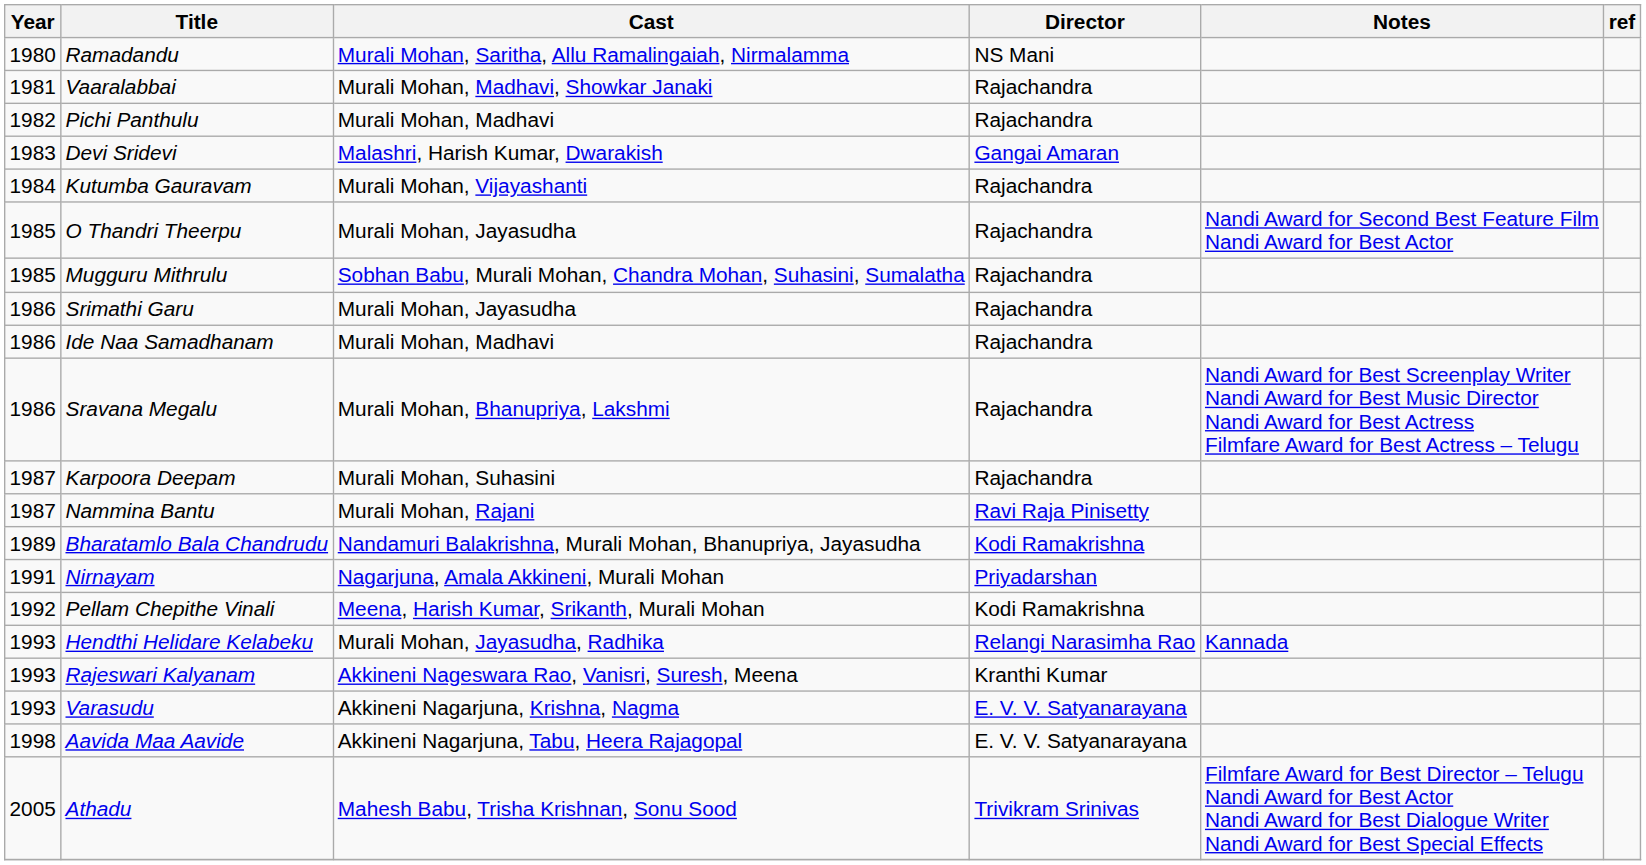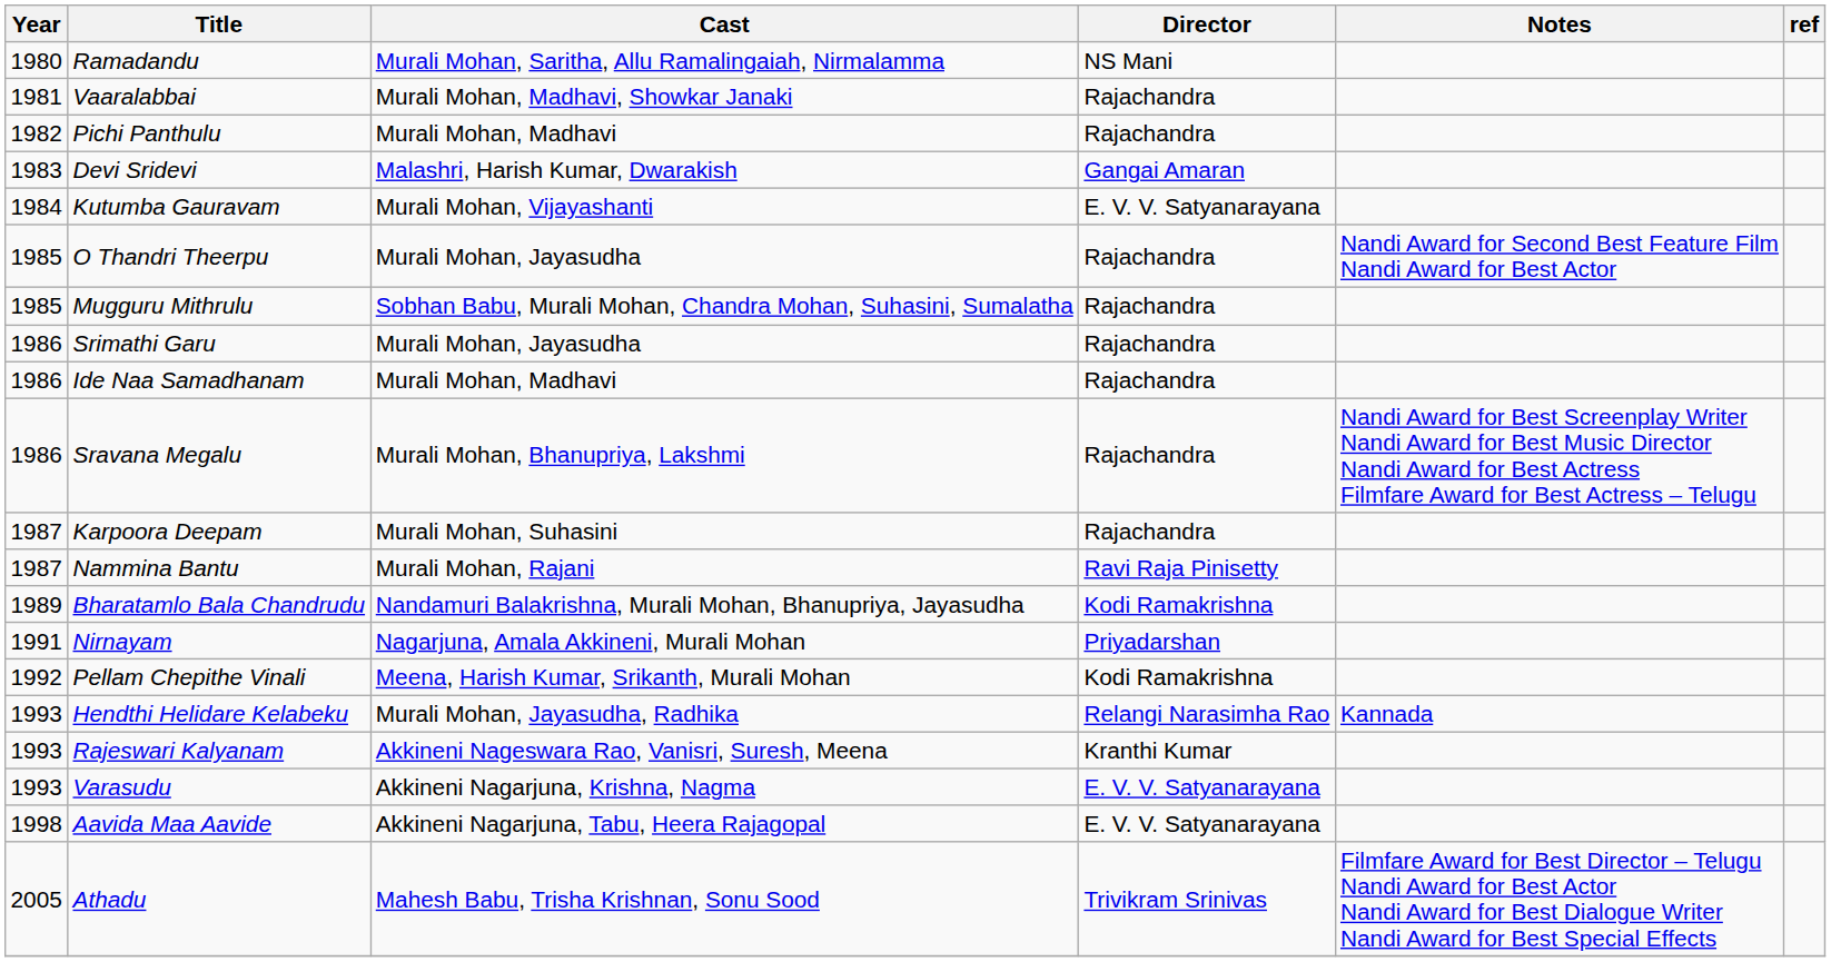 <table class="wikitable" style="font-size: 95%;">
 <tr>
 <th>Year</th>
 <th>Title</th>
 <th>Cast</th>
 <th>Director</th>
 <th>Notes</th>
 <th>ref</th>
 </tr>
 <tr>
 <td>1980</td>
 <td><em>Ramadandu</em></td>
 <td><a href='#'>Murali Mohan</a>, <a href='#'>Saritha</a>, <a href='#'>Allu Ramalingaiah</a>, <a href='#'>Nirmalamma</a></td>
 <td>NS Mani</td>
 <td></td>
 <td></td>
 </tr>
 <tr>
 <td>1981</td>
 <td><em>Vaaralabbai</em></td>
 <td>Murali Mohan, <a href='#'>Madhavi</a>, <a href='#'>Showkar Janaki</a></td>
 <td>Rajachandra</td>
 <td></td>
 <td></td>
 </tr>
 <tr>
 <td>1982</td>
 <td><em>Pichi Panthulu</em></td>
 <td>Murali Mohan, Madhavi</td>
 <td>Rajachandra</td>
 <td></td>
 <td></td>
 </tr>
 <tr>
 <td>1983</td>
 <td><em>Devi Sridevi</em></td>
 <td><a href='#'>Malashri</a>, Harish Kumar, <a href='#'>Dwarakish</a></td>
 <td><a href='#'>Gangai Amaran</a></td>
 <td></td>
 <td></td>
 </tr>
 <tr>
 <td>1984</td>
 <td><em>Kutumba Gauravam</em></td>
 <td>Murali Mohan, <a href='#'>Vijayashanti</a></td>
-<td>Rajachandra</td>
+<td>E. V. V. Satyanarayana</td>
 <td></td>
 <td></td>
 </tr>
 <tr>
 <td>1985</td>
 <td><em>O Thandri Theerpu</em></td>
 <td>Murali Mohan, Jayasudha</td>
 <td>Rajachandra</td>
 <td><a href='#'>Nandi Award for Second Best Feature Film</a><br><a href='#'>Nandi Award for Best Actor</a></td>
 <td></td>
 </tr>
 <tr>
 <td>1985</td>
 <td><em>Mugguru Mithrulu</em></td>
 <td><a href='#'>Sobhan Babu</a>, Murali Mohan, <a href='#'>Chandra Mohan</a>, <a href='#'>Suhasini</a>, <a href='#'>Sumalatha</a></td>
 <td>Rajachandra</td>
 <td></td>
 <td></td>
 </tr>
 <tr>
 <td>1986</td>
 <td><em>Srimathi Garu</em></td>
 <td>Murali Mohan, Jayasudha</td>
 <td>Rajachandra</td>
 <td></td>
 <td></td>
 </tr>
 <tr>
 <td>1986</td>
 <td><em>Ide Naa Samadhanam</em></td>
 <td>Murali Mohan, Madhavi</td>
 <td>Rajachandra</td>
 <td></td>
 <td></td>
 </tr>
 <tr>
 <td>1986</td>
 <td><em>Sravana Megalu</em></td>
 <td>Murali Mohan, <a href='#'>Bhanupriya</a>, <a href='#'>Lakshmi</a></td>
 <td>Rajachandra</td>
 <td><a href='#'>Nandi Award for Best Screenplay Writer</a><br><a href='#'>Nandi Award for Best Music Director</a><br><a href='#'>Nandi Award for Best Actress</a><br><a href='#'>Filmfare Award for Best Actress – Telugu</a></td>
 <td></td>
 </tr>
 <tr>
 <td>1987</td>
 <td><em>Karpoora Deepam</em></td>
 <td>Murali Mohan, Suhasini</td>
 <td>Rajachandra</td>
 <td></td>
 <td></td>
 </tr>
 <tr>
 <td>1987</td>
 <td><em>Nammina Bantu</em></td>
 <td>Murali Mohan, <a href='#'>Rajani</a></td>
 <td><a href='#'>Ravi Raja Pinisetty</a></td>
 <td></td>
 <td></td>
 </tr>
 <tr>
 <td>1989</td>
 <td><em><a href='#'>Bharatamlo Bala Chandrudu</a></em></td>
 <td><a href='#'>Nandamuri Balakrishna</a>, Murali Mohan, Bhanupriya, Jayasudha</td>
 <td><a href='#'>Kodi Ramakrishna</a></td>
 <td></td>
 <td></td>
 </tr>
 <tr>
 <td>1991</td>
 <td><em><a href='#'>Nirnayam</a></em></td>
 <td><a href='#'>Nagarjuna</a>, <a href='#'>Amala Akkineni</a>, Murali Mohan</td>
 <td><a href='#'>Priyadarshan</a></td>
 <td></td>
 <td></td>
 </tr>
 <tr>
 <td>1992</td>
 <td><em>Pellam Chepithe Vinali</em></td>
 <td><a href='#'>Meena</a>, <a href='#'>Harish Kumar</a>, <a href='#'>Srikanth</a>, Murali Mohan</td>
 <td>Kodi Ramakrishna</td>
 <td></td>
 <td></td>
 </tr>
 <tr>
 <td>1993</td>
 <td><em><a href='#'>Hendthi Helidare Kelabeku</a></em></td>
 <td>Murali Mohan, <a href='#'>Jayasudha</a>, <a href='#'>Radhika</a></td>
 <td><a href='#'>Relangi Narasimha Rao</a></td>
 <td><a href='#'>Kannada</a></td>
 <td></td>
 </tr>
 <tr>
 <td>1993</td>
 <td><em><a href='#'>Rajeswari Kalyanam</a></em></td>
 <td><a href='#'>Akkineni Nageswara Rao</a>, <a href='#'>Vanisri</a>, <a href='#'>Suresh</a>, Meena</td>
 <td>Kranthi Kumar</td>
 <td></td>
 <td></td>
 </tr>
 <tr>
 <td>1993</td>
 <td><em><a href='#'>Varasudu</a></em></td>
 <td>Akkineni Nagarjuna, <a href='#'>Krishna</a>, <a href='#'>Nagma</a></td>
 <td><a href='#'>E. V. V. Satyanarayana</a></td>
 <td></td>
 <td></td>
 </tr>
 <tr>
 <td>1998</td>
 <td><em><a href='#'>Aavida Maa Aavide</a></em></td>
 <td>Akkineni Nagarjuna, <a href='#'>Tabu</a>, <a href='#'>Heera Rajagopal</a></td>
 <td>E. V. V. Satyanarayana</td>
 <td></td>
 <td></td>
 </tr>
 <tr>
 <td>2005</td>
 <td><em><a href='#'>Athadu</a></em></td>
 <td><a href='#'>Mahesh Babu</a>, <a href='#'>Trisha Krishnan</a>, <a href='#'>Sonu Sood</a></td>
 <td><a href='#'>Trivikram Srinivas</a></td>
 <td><a href='#'>Filmfare Award for Best Director – Telugu</a><br><a href='#'>Nandi Award for Best Actor</a><br><a href='#'>Nandi Award for Best Dialogue Writer</a><br><a href='#'>Nandi Award for Best Special Effects</a></td>
 <td></td>
 </tr>
 <tr>
 </tr>
 </table>
